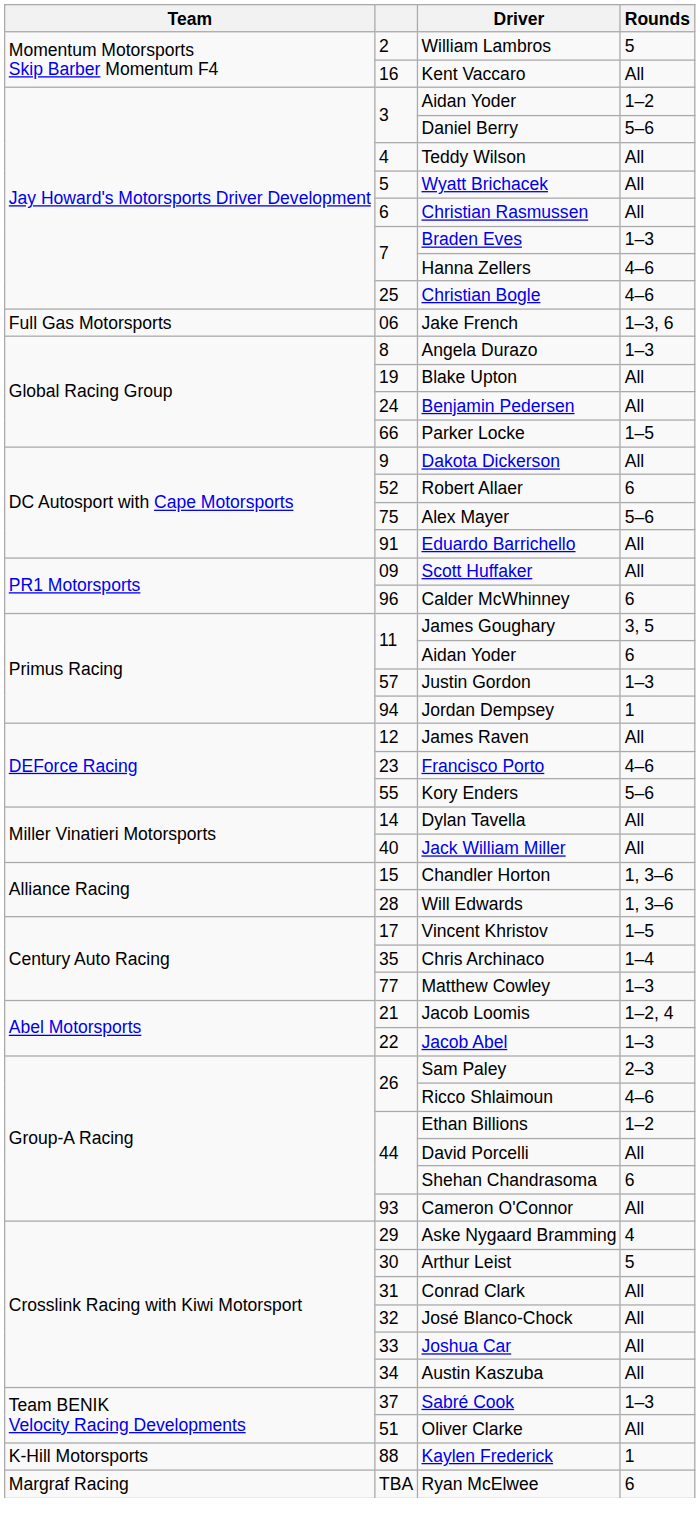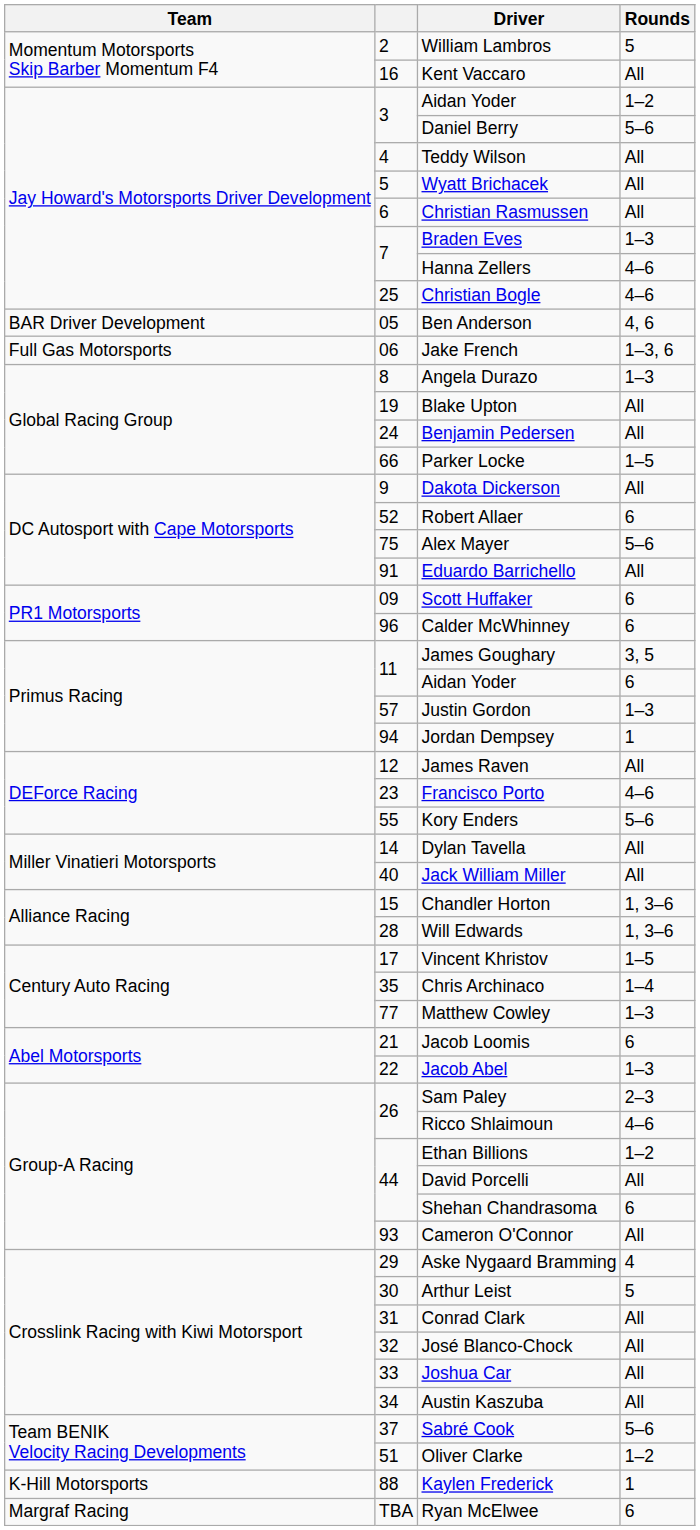 <table class="wikitable" style="font-size: 85%;">
 <tr>
 <th>Team</th>
 <th></th>
 <th>Driver</th>
 <th>Rounds</th>
 </tr>
 <tr>
 <td rowspan=2>Momentum Motorsports<br><a href='#'>Skip Barber</a> Momentum F4</td>
 <td>2</td>
 <td> William Lambros</td>
 <td>5</td>
 </tr>
 <tr>
 <td>16</td>
 <td> Kent Vaccaro</td>
 <td>All</td>
 </tr>
 <tr>
 <td rowspan=8><a href='#'>Jay Howard's Motorsports Driver Development</a></td>
 <td rowspan=2>3</td>
 <td> Aidan Yoder</td>
 <td>1–2</td>
 </tr>
 <tr>
 <td> Daniel Berry</td>
 <td>5–6</td>
 </tr>
 <tr>
 <td>4</td>
 <td> Teddy Wilson</td>
 <td>All</td>
 </tr>
 <tr>
 <td>5</td>
 <td> <a href='#'>Wyatt Brichacek</a></td>
 <td>All</td>
 </tr>
 <tr>
 <td>6</td>
 <td> <a href='#'>Christian Rasmussen</a></td>
 <td>All</td>
 </tr>
 <tr>
 <td rowspan=2>7</td>
 <td> <a href='#'>Braden Eves</a></td>
 <td>1–3</td>
 </tr>
 <tr>
 <td> Hanna Zellers</td>
 <td>4–6</td>
 </tr>
 <tr>
 <td>25</td>
 <td> <a href='#'>Christian Bogle</a></td>
 <td>4–6</td>
 </tr>
 <tr>
+<td>BAR Driver Development</td>
+<td>05</td>
+<td> Ben Anderson</td>
+<td>4, 6</td>
+</tr>
+<tr>
 <td>Full Gas Motorsports</td>
 <td>06</td>
 <td> Jake French</td>
 <td>1–3, 6</td>
 </tr>
 <tr>
 <td rowspan=4>Global Racing Group</td>
 <td>8</td>
 <td> Angela Durazo</td>
 <td>1–3</td>
 </tr>
 <tr>
 <td>19</td>
 <td> Blake Upton</td>
 <td>All</td>
 </tr>
 <tr>
 <td>24</td>
 <td> <a href='#'>Benjamin Pedersen</a></td>
 <td>All</td>
 </tr>
 <tr>
 <td>66</td>
 <td> Parker Locke</td>
 <td>1–5</td>
 </tr>
 <tr>
 <td rowspan=4>DC Autosport with <a href='#'>Cape Motorsports</a></td>
 <td>9</td>
 <td> <a href='#'>Dakota Dickerson</a></td>
 <td>All</td>
 </tr>
 <tr>
 <td>52</td>
 <td> Robert Allaer</td>
 <td>6</td>
 </tr>
 <tr>
 <td>75</td>
 <td> Alex Mayer</td>
 <td>5–6</td>
 </tr>
 <tr>
 <td>91</td>
 <td> <a href='#'>Eduardo Barrichello</a></td>
 <td>All</td>
 </tr>
 <tr>
 <td rowspan=2><a href='#'>PR1 Motorsports</a></td>
 <td>09</td>
 <td> <a href='#'>Scott Huffaker</a></td>
-<td>All</td>
+<td>6</td>
 </tr>
 <tr>
 <td>96</td>
 <td> Calder McWhinney</td>
 <td>6</td>
 </tr>
 <tr>
 <td rowspan=4>Primus Racing</td>
 <td rowspan=2>11</td>
 <td> James Goughary</td>
 <td>3, 5</td>
 </tr>
 <tr>
 <td> Aidan Yoder</td>
 <td>6</td>
 </tr>
 <tr>
 <td>57</td>
 <td> Justin Gordon</td>
 <td>1–3</td>
 </tr>
 <tr>
 <td>94</td>
 <td> Jordan Dempsey</td>
 <td>1</td>
 </tr>
 <tr>
 <td rowspan=3><a href='#'>DEForce Racing</a></td>
 <td>12</td>
 <td> James Raven</td>
 <td>All</td>
 </tr>
 <tr>
 <td>23</td>
 <td> <a href='#'>Francisco Porto</a></td>
 <td>4–6</td>
 </tr>
 <tr>
 <td>55</td>
 <td> Kory Enders</td>
 <td>5–6</td>
 </tr>
 <tr>
 <td rowspan=2>Miller Vinatieri Motorsports</td>
 <td>14</td>
 <td> Dylan Tavella</td>
 <td>All</td>
 </tr>
 <tr>
 <td>40</td>
 <td> <a href='#'>Jack William Miller</a></td>
 <td>All</td>
 </tr>
 <tr>
 <td rowspan=2>Alliance Racing</td>
 <td>15</td>
 <td> Chandler Horton</td>
 <td>1, 3–6</td>
 </tr>
 <tr>
 <td>28</td>
 <td> Will Edwards</td>
 <td>1, 3–6</td>
 </tr>
 <tr>
 <td rowspan=3>Century Auto Racing</td>
 <td>17</td>
 <td> Vincent Khristov</td>
 <td>1–5</td>
 </tr>
 <tr>
 <td>35</td>
 <td> Chris Archinaco</td>
 <td>1–4</td>
 </tr>
 <tr>
 <td>77</td>
 <td> Matthew Cowley</td>
 <td>1–3</td>
 </tr>
 <tr>
 <td rowspan=2><a href='#'>Abel Motorsports</a></td>
 <td>21</td>
 <td> Jacob Loomis</td>
-<td>1–2, 4</td>
+<td>6</td>
 </tr>
 <tr>
 <td>22</td>
 <td> <a href='#'>Jacob Abel</a></td>
 <td>1–3</td>
 </tr>
 <tr>
 <td rowspan=6>Group-A Racing</td>
 <td rowspan=2>26</td>
 <td> Sam Paley</td>
 <td>2–3</td>
 </tr>
 <tr>
 <td> Ricco Shlaimoun</td>
 <td>4–6</td>
 </tr>
 <tr>
 <td rowspan=3>44</td>
 <td> Ethan Billions</td>
 <td>1–2</td>
 </tr>
 <tr>
 <td> David Porcelli</td>
 <td>All</td>
 </tr>
 <tr>
 <td> Shehan Chandrasoma</td>
 <td>6</td>
 </tr>
 <tr>
 <td>93</td>
 <td> Cameron O'Connor</td>
 <td>All</td>
 </tr>
 <tr>
 <td rowspan=6>Crosslink Racing with Kiwi Motorsport</td>
 <td>29</td>
 <td> Aske Nygaard Bramming</td>
 <td>4</td>
 </tr>
 <tr>
 <td>30</td>
 <td> Arthur Leist</td>
 <td>5</td>
 </tr>
 <tr>
 <td>31</td>
 <td> Conrad Clark</td>
 <td>All</td>
 </tr>
 <tr>
 <td>32</td>
 <td> José Blanco-Chock</td>
 <td>All</td>
 </tr>
 <tr>
 <td>33</td>
 <td> <a href='#'>Joshua Car</a></td>
 <td>All</td>
 </tr>
 <tr>
 <td>34</td>
 <td> Austin Kaszuba</td>
 <td>All</td>
 </tr>
 <tr>
 <td rowspan=2>Team BENIK<br><a href='#'>Velocity Racing Developments</a></td>
 <td>37</td>
 <td> <a href='#'>Sabré Cook</a></td>
-<td>1–3</td>
+<td>5–6</td>
 </tr>
 <tr>
 <td>51</td>
 <td> Oliver Clarke</td>
-<td>All</td>
+<td>1–2</td>
 </tr>
 <tr>
 <td>K-Hill Motorsports</td>
 <td>88</td>
 <td> <a href='#'>Kaylen Frederick</a></td>
 <td>1</td>
 </tr>
 <tr>
 <td>Margraf Racing</td>
 <td>TBA</td>
 <td> Ryan McElwee</td>
 <td>6</td>
 </tr>
 </table>
